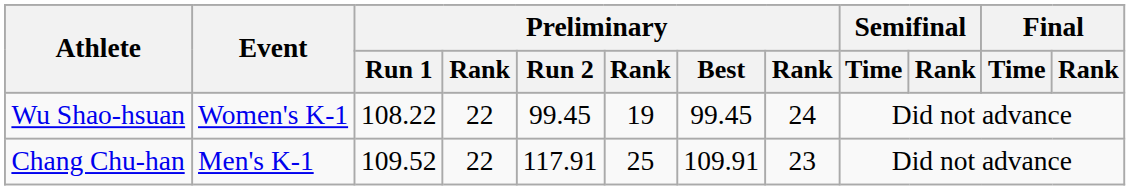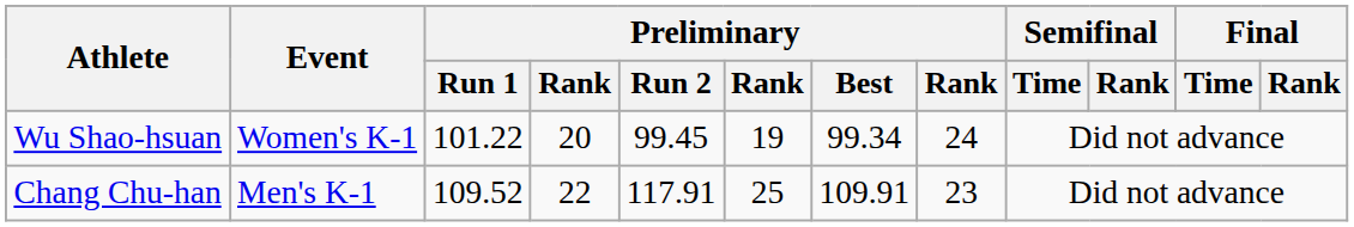 <table class="wikitable" style="font-size:90%; text-align:center">
 <tr>
 <th rowspan="2">Athlete</th>
 <th rowspan="2">Event</th>
 <th colspan="6">Preliminary</th>
 <th colspan="2">Semifinal</th>
 <th colspan="2">Final</th>
 </tr>
 <tr style="font-size:95%">
 <th>Run 1</th>
 <th>Rank</th>
 <th>Run 2</th>
 <th>Rank</th>
 <th>Best</th>
 <th>Rank</th>
 <th>Time</th>
 <th>Rank</th>
 <th>Time</th>
 <th>Rank</th>
 </tr>
 <tr>
 <td align="left"><a href='#'>Wu Shao-hsuan</a></td>
 <td align="left"><a href='#'>Women's K-1</a></td>
-<td>108.22</td>
-<td>22</td>
+<td>101.22</td>
+<td>20</td>
 <td>99.45</td>
 <td>19</td>
-<td>99.45</td>
+<td>99.34</td>
 <td>24</td>
 <td colspan="4">Did not advance</td>
 </tr>
 <tr>
 <td align="left"><a href='#'>Chang Chu-han</a></td>
 <td align="left"><a href='#'>Men's K-1</a></td>
 <td>109.52</td>
 <td>22</td>
 <td>117.91</td>
 <td>25</td>
 <td>109.91</td>
 <td>23</td>
 <td colspan="4">Did not advance</td>
 </tr>
 </table>
